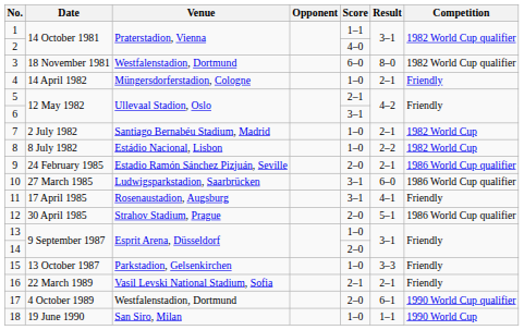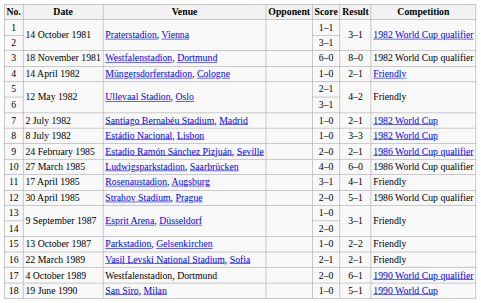 <table class="wikitable sortable">
 <tr>
 <th scope="col">No.</th>
 <th scope="col">Date</th>
 <th scope="col">Venue</th>
 <th scope="col">Opponent</th>
 <th scope="col">Score</th>
 <th scope="col">Result</th>
 <th scope="col">Competition</th>
 </tr>
 <tr>
 <td align="center">1</td>
 <td rowspan="2">14 October 1981</td>
 <td rowspan="2"><a href='#'>Praterstadion</a>, <a href='#'>Vienna</a></td>
 <td rowspan="2"></td>
 <td align="center">1–1</td>
 <td rowspan="2" align="center">3–1</td>
 <td rowspan="2"><a href='#'>1982 World Cup qualifier</a></td>
 </tr>
 <tr>
 <td align="center">2</td>
-<td align="center">4–0</td>
+<td align="center">3–1</td>
 </tr>
 <tr>
 <td align="center">3</td>
 <td>18 November 1981</td>
 <td><a href='#'>Westfalenstadion</a>, <a href='#'>Dortmund</a></td>
 <td></td>
 <td align="center">6–0</td>
 <td align="center">8–0</td>
 <td>1982 World Cup qualifier</td>
 </tr>
 <tr>
 <td align="center">4</td>
 <td>14 April 1982</td>
 <td><a href='#'>Müngersdorferstadion</a>, <a href='#'>Cologne</a></td>
 <td></td>
 <td align="center">1–0</td>
 <td align="center">2–1</td>
 <td><a href='#'>Friendly</a></td>
 </tr>
 <tr>
 <td align="center">5</td>
 <td rowspan="2">12 May 1982</td>
 <td rowspan="2"><a href='#'>Ullevaal Stadion</a>, <a href='#'>Oslo</a></td>
 <td rowspan="2"></td>
 <td align="center">2–1</td>
 <td rowspan="2" align="center">4–2</td>
 <td rowspan="2">Friendly</td>
 </tr>
 <tr>
 <td align="center">6</td>
 <td align="center">3–1</td>
 </tr>
 <tr>
 <td align="center">7</td>
 <td>2 July 1982</td>
 <td><a href='#'>Santiago Bernabéu Stadium</a>, <a href='#'>Madrid</a></td>
 <td></td>
 <td align="center">1–0</td>
 <td align="center">2–1</td>
 <td><a href='#'>1982 World Cup</a></td>
 </tr>
 <tr>
 <td align="center">8</td>
 <td>8 July 1982</td>
 <td><a href='#'>Estádio Nacional</a>, <a href='#'>Lisbon</a></td>
 <td></td>
 <td align="center">1–0</td>
-<td align="center">2–2</td>
+<td align="center">3–3</td>
 <td><a href='#'>1982 World Cup</a></td>
 </tr>
 <tr>
 <td align="center">9</td>
 <td>24 February 1985</td>
 <td><a href='#'>Estadio Ramón Sánchez Pizjuán</a>, <a href='#'>Seville</a></td>
 <td></td>
 <td align="center">2–0</td>
 <td align="center">2–1</td>
 <td><a href='#'>1986 World Cup qualifier</a></td>
 </tr>
 <tr>
 <td align="center">10</td>
 <td>27 March 1985</td>
 <td><a href='#'>Ludwigsparkstadion</a>, <a href='#'>Saarbrücken</a></td>
 <td></td>
-<td align="center">3–1</td>
+<td align="center">4–0</td>
 <td align="center">6–0</td>
 <td>1986 World Cup qualifier</td>
 </tr>
 <tr>
 <td align="center">11</td>
 <td>17 April 1985</td>
 <td><a href='#'>Rosenaustadion</a>, <a href='#'>Augsburg</a></td>
 <td></td>
 <td align="center">3–1</td>
 <td align="center">4–1</td>
 <td>Friendly</td>
 </tr>
 <tr>
 <td align="center">12</td>
 <td>30 April 1985</td>
 <td><a href='#'>Strahov Stadium</a>, <a href='#'>Prague</a></td>
 <td></td>
 <td align="center">2–0</td>
 <td align="center">5–1</td>
 <td>1986 World Cup qualifier</td>
 </tr>
 <tr>
 <td align="center">13</td>
 <td rowspan="2">9 September 1987</td>
 <td rowspan="2"><a href='#'>Esprit Arena</a>, <a href='#'>Düsseldorf</a></td>
 <td rowspan="2"></td>
 <td align="center">1–0</td>
 <td rowspan="2" align="center">3–1</td>
 <td rowspan="2">Friendly</td>
 </tr>
 <tr>
 <td align="center">14</td>
 <td align="center">2–0</td>
 </tr>
 <tr>
 <td align="center">15</td>
 <td>13 October 1987</td>
 <td><a href='#'>Parkstadion</a>, <a href='#'>Gelsenkirchen</a></td>
 <td></td>
 <td align="center">1–0</td>
-<td align="center">3–3</td>
+<td align="center">2–2</td>
 <td>Friendly</td>
 </tr>
 <tr>
 <td align="center">16</td>
 <td>22 March 1989</td>
 <td><a href='#'>Vasil Levski National Stadium</a>, <a href='#'>Sofia</a></td>
 <td></td>
 <td align="center">2–1</td>
 <td align="center">2–1</td>
 <td>Friendly</td>
 </tr>
 <tr>
 <td align="center">17</td>
 <td>4 October 1989</td>
 <td>Westfalenstadion, Dortmund</td>
 <td></td>
 <td align="center">2–0</td>
 <td align="center">6–1</td>
 <td><a href='#'>1990 World Cup qualifier</a></td>
 </tr>
 <tr>
 <td align="center">18</td>
 <td>19 June 1990</td>
 <td><a href='#'>San Siro</a>, <a href='#'>Milan</a></td>
 <td></td>
 <td align="center">1–0</td>
-<td align="center">1–1</td>
+<td align="center">5–1</td>
 <td><a href='#'>1990 World Cup</a></td>
 </tr>
 </table>
